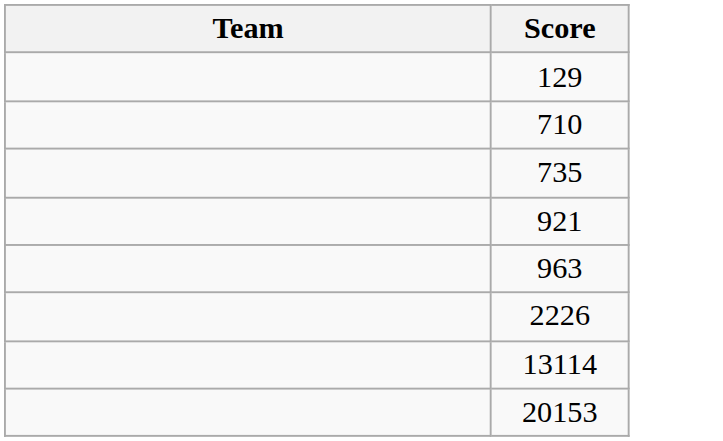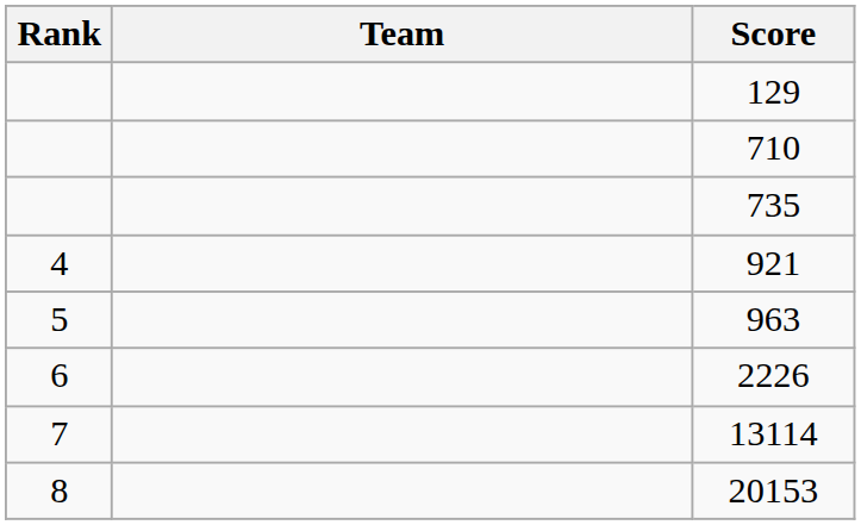 <table class=wikitable style="text-align:center">
 <tr>
+<th width=40>Rank</th>
 <th width=250>Team</th>
 <th width=65>Score</th>
 </tr>
 <tr>
+<td></td>
 <td align=left></td>
 <td>129</td>
 </tr>
 <tr>
+<td></td>
 <td align=left></td>
 <td>710</td>
 </tr>
 <tr>
+<td></td>
 <td align=left></td>
 <td>735</td>
 </tr>
 <tr>
+<td>4</td>
 <td align=left></td>
 <td>921</td>
 </tr>
 <tr>
+<td>5</td>
 <td align=left></td>
 <td>963</td>
 </tr>
 <tr>
+<td>6</td>
 <td align=left></td>
 <td>2226</td>
 </tr>
 <tr>
+<td>7</td>
 <td align=left></td>
 <td>13114</td>
 </tr>
 <tr>
+<td>8</td>
 <td align=left></td>
 <td>20153</td>
 </tr>
 </table>
